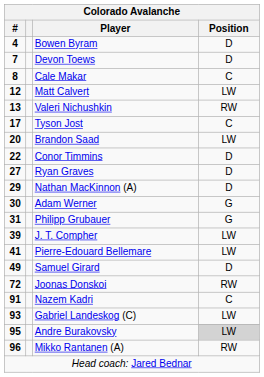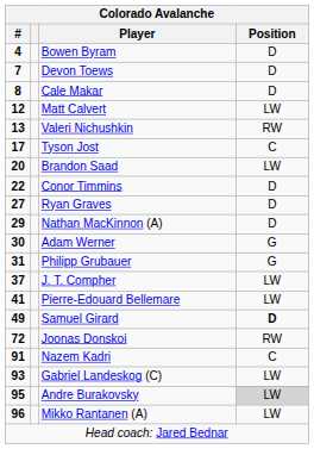 <table class="wikitable" style="width:65%; text-align:center;">
 <tr>
 <th colspan=4>Colorado Avalanche</th>
 </tr>
 <tr>
 <th>#</th>
 <th></th>
 <th>Player</th>
 <th>Position</th>
 </tr>
 <tr>
 <td><strong>4</strong></td>
 <td align=center></td>
 <td align=left><a href='#'>Bowen Byram</a></td>
 <td>D</td>
 </tr>
 <tr>
 <td><strong>7</strong></td>
 <td align=center></td>
 <td align=left><a href='#'>Devon Toews</a></td>
 <td>D</td>
 </tr>
 <tr>
 <td><strong>8</strong></td>
 <td align=center></td>
 <td align=left><a href='#'>Cale Makar</a></td>
-<td>C</td>
+<td>D</td>
 </tr>
 <tr>
 <td><strong>12</strong></td>
 <td align=center></td>
 <td align=left><a href='#'>Matt Calvert</a></td>
 <td>LW</td>
 </tr>
 <tr>
 <td><strong>13</strong></td>
 <td align=center></td>
 <td align=left><a href='#'>Valeri Nichushkin</a></td>
 <td>RW</td>
 </tr>
 <tr>
 <td><strong>17</strong></td>
 <td align=center></td>
 <td align=left><a href='#'>Tyson Jost</a></td>
 <td>C</td>
 </tr>
 <tr>
 <td><strong>20</strong></td>
 <td align=center></td>
 <td align=left><a href='#'>Brandon Saad</a></td>
 <td>LW</td>
 </tr>
 <tr>
 <td><strong>22</strong></td>
 <td align=center></td>
 <td align=left><a href='#'>Conor Timmins</a></td>
 <td>D</td>
 </tr>
 <tr>
 <td><strong>27</strong></td>
 <td align=center></td>
 <td align=left><a href='#'>Ryan Graves</a></td>
 <td>D</td>
 </tr>
 <tr>
 <td><strong>29</strong></td>
 <td align=center></td>
 <td align=left><a href='#'>Nathan MacKinnon</a> (A)</td>
 <td>D</td>
 </tr>
 <tr>
 <td><strong>30</strong></td>
 <td align=center></td>
 <td align=left><a href='#'>Adam Werner</a></td>
 <td>G</td>
 </tr>
 <tr>
 <td><strong>31</strong></td>
 <td align=center></td>
 <td align=left><a href='#'>Philipp Grubauer</a></td>
 <td>G</td>
 </tr>
 <tr>
-<td><strong>39</strong></td>
+<td><strong>37</strong></td>
 <td align=center></td>
 <td align=left><a href='#'>J. T. Compher</a></td>
 <td>LW</td>
 </tr>
 <tr>
 <td><strong>41</strong></td>
 <td align=center></td>
 <td align=left><a href='#'>Pierre-Edouard Bellemare</a></td>
 <td>LW</td>
 </tr>
 <tr>
 <td><strong>49</strong></td>
 <td align=center></td>
 <td align=left><a href='#'>Samuel Girard</a></td>
-<td>D</td>
+<td><strong>D</strong></td>
 </tr>
 <tr>
 <td><strong>72</strong></td>
 <td align=center></td>
 <td align=left><a href='#'>Joonas Donskoi</a></td>
 <td>RW</td>
 </tr>
 <tr>
 <td><strong>91</strong></td>
 <td align=center></td>
 <td align=left><a href='#'>Nazem Kadri</a></td>
 <td>C</td>
 </tr>
 <tr>
 <td><strong>93</strong></td>
 <td align=center></td>
 <td align=left><a href='#'>Gabriel Landeskog</a> (C)</td>
 <td>LW</td>
 </tr>
 <tr>
 <td><strong>95</strong></td>
 <td align=center></td>
 <td align=left><a href='#'>Andre Burakovsky</a></td>
 <td style="background: lightgrey;">LW</td>
 </tr>
 <tr>
 <td><strong>96</strong></td>
 <td align=center></td>
 <td align=left><a href='#'>Mikko Rantanen</a> (A)</td>
-<td>RW</td>
+<td>LW</td>
 </tr>
 <tr>
 <td colspan=4><em>Head coach:</em>  <a href='#'>Jared Bednar</a></td>
 </tr>
 </table>
